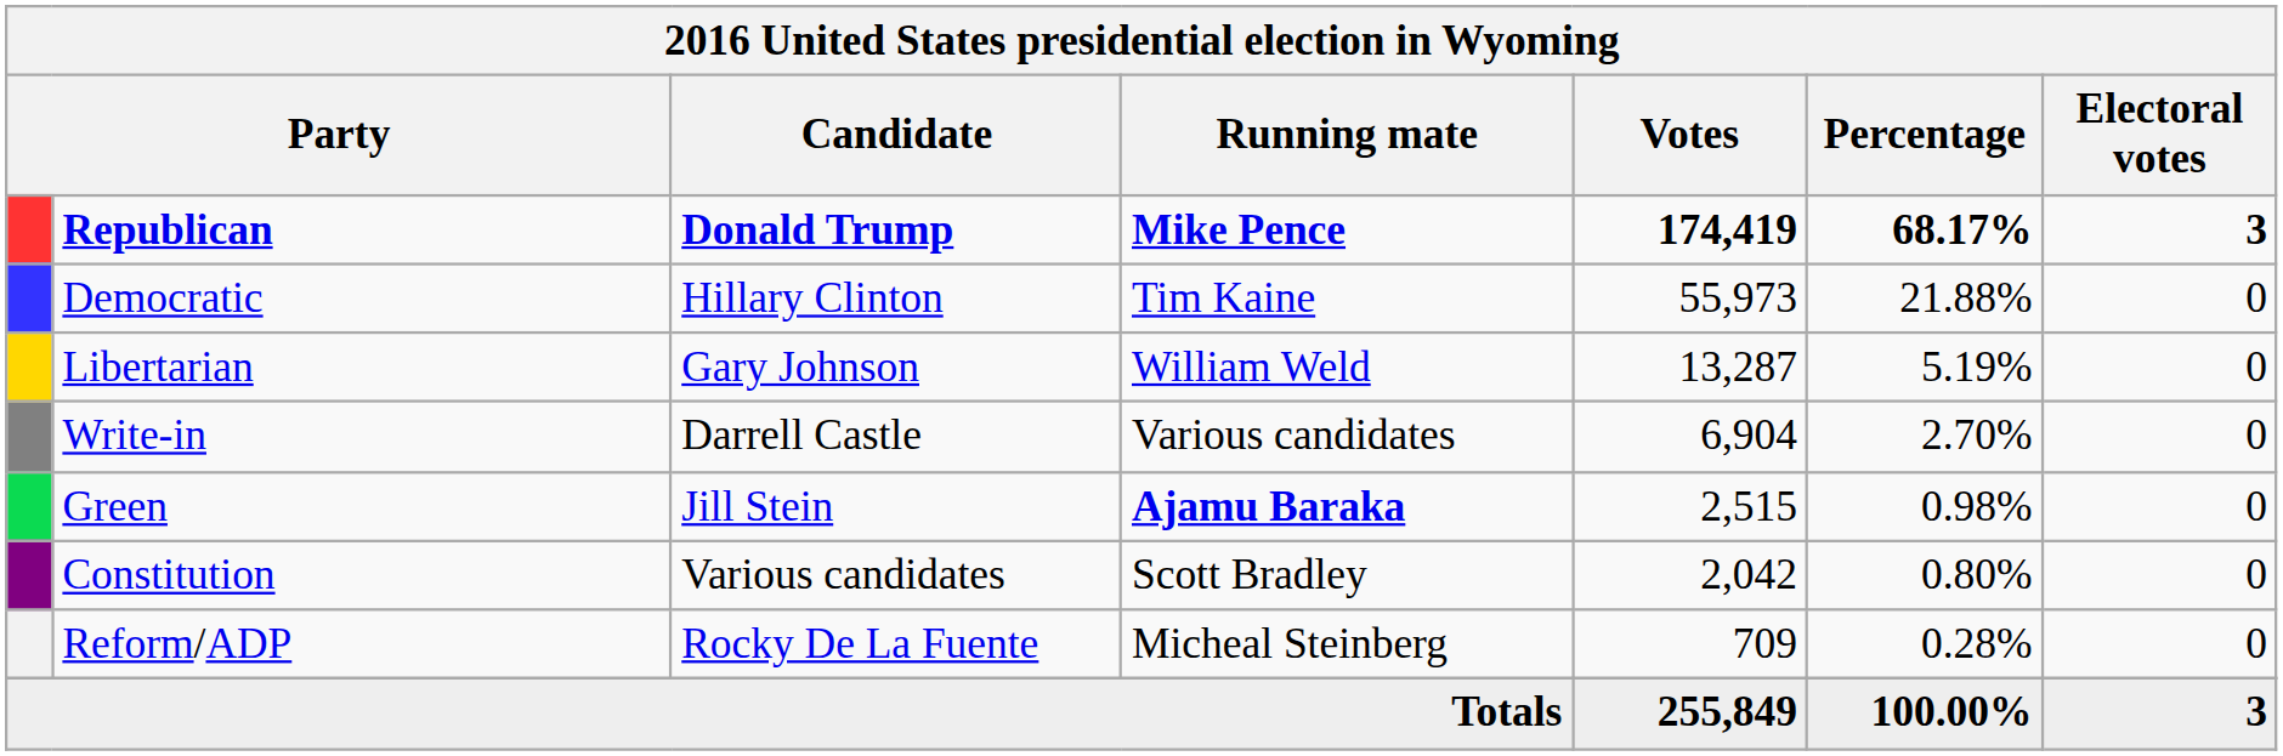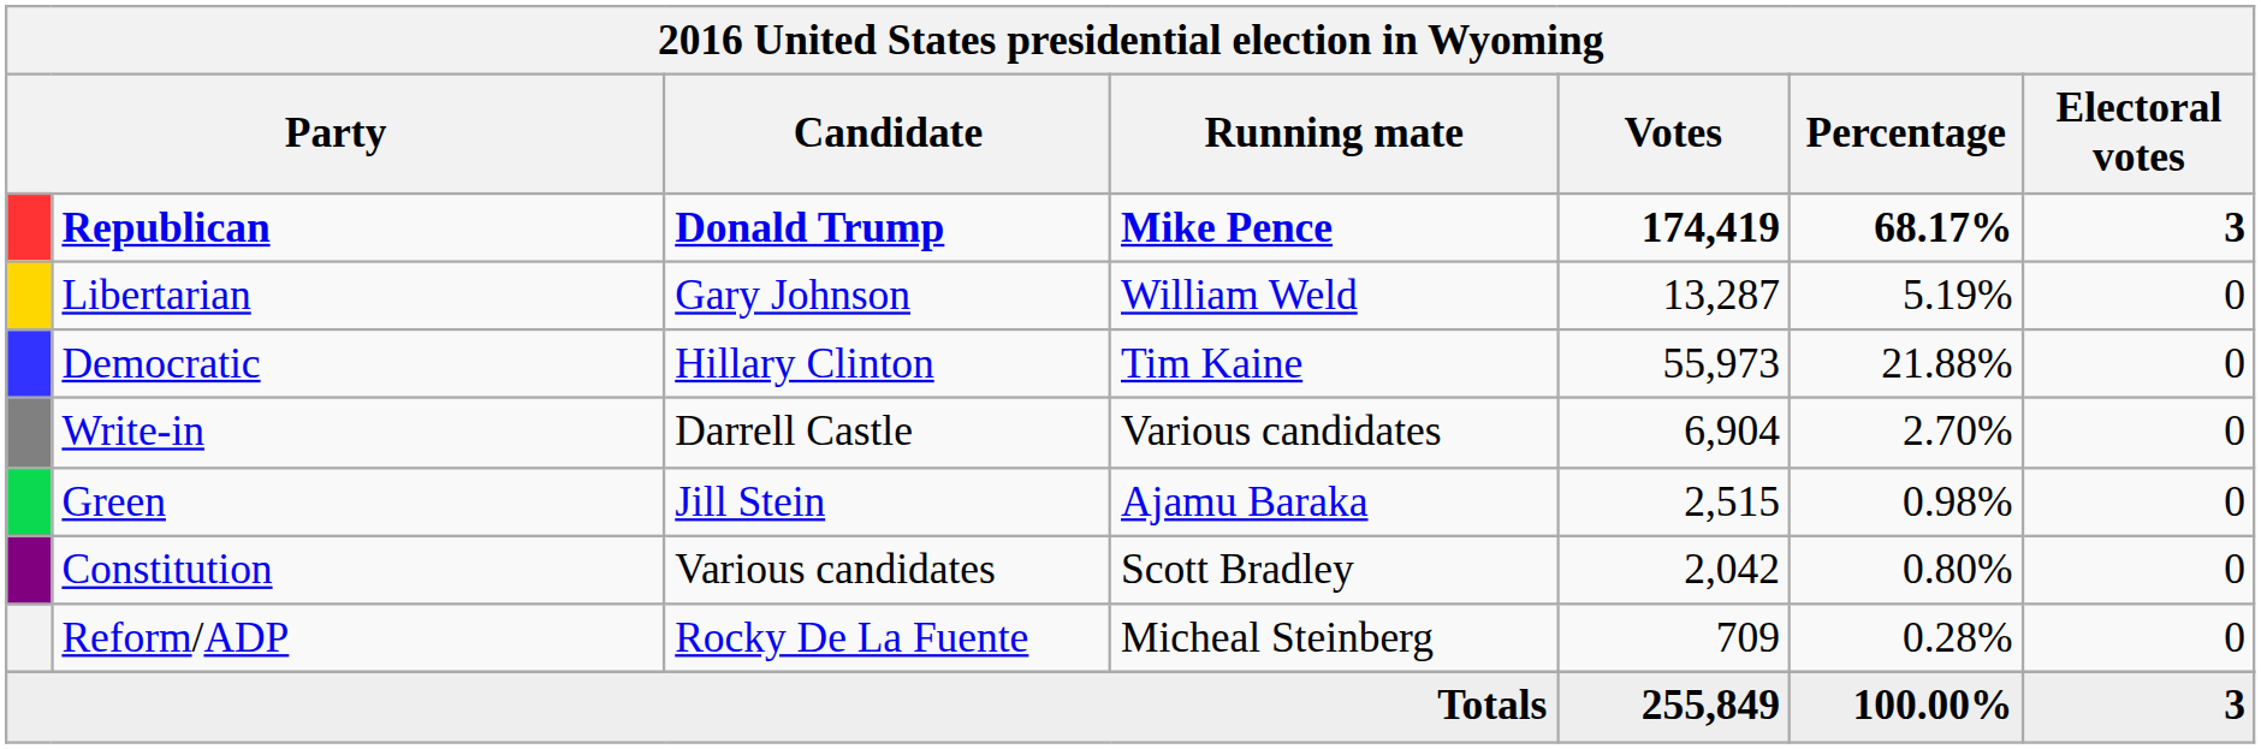 <table class="wikitable" style="font-size: 98%;">
 <tr>
 <th colspan="7">2016 United States presidential election in Wyoming</th>
 </tr>
 <tr>
 <th colspan="2" style="width: 15em">Party</th>
 <th style="width: 10em">Candidate</th>
 <th style="width: 10em">Running mate</th>
 <th style="width: 5em">Votes</th>
 <th style="width: 5em">Percentage</th>
 <th style="width: 5em">Electoral votes</th>
 </tr>
 <tr>
 <th style="background:#f33; width:3px;"></th>
 <td style="width: 130px"><strong><a href='#'>Republican</a></strong></td>
 <td><strong><a href='#'>Donald Trump</a></strong></td>
 <td><strong><a href='#'>Mike Pence</a></strong></td>
 <td style="text-align:right;"><strong>174,419</strong></td>
 <td style="text-align:right;"><strong>68.17%</strong></td>
 <td style="text-align:right;"><strong>3</strong></td>
 </tr>
 <tr>
+<th style="background:gold; width:3px;"></th>
+<td style="width: 130px"><a href='#'>Libertarian</a></td>
+<td><a href='#'>Gary Johnson</a></td>
+<td><a href='#'>William Weld</a></td>
+<td style="text-align:right;">13,287</td>
+<td style="text-align:right;">5.19%</td>
+<td style="text-align:right;">0</td>
+</tr>
+<tr>
 <th style="background:#33f; width:3px;"></th>
 <td style="width: 130px"><a href='#'>Democratic</a></td>
 <td><a href='#'>Hillary Clinton</a></td>
 <td><a href='#'>Tim Kaine</a></td>
 <td style="text-align:right;">55,973</td>
 <td style="text-align:right;">21.88%</td>
-<td style="text-align:right;">0</td>
-</tr>
-<tr>
-<th style="background:gold; width:3px;"></th>
-<td style="width: 130px"><a href='#'>Libertarian</a></td>
-<td><a href='#'>Gary Johnson</a></td>
-<td><a href='#'>William Weld</a></td>
-<td style="text-align:right;">13,287</td>
-<td style="text-align:right;">5.19%</td>
 <td style="text-align:right;">0</td>
 </tr>
 <tr>
 <th style="background:grey; width:3px;"></th>
 <td style="width: 130px"><a href='#'>Write-in</a></td>
 <td>Darrell Castle</td>
 <td>Various candidates</td>
 <td style="text-align:right;">6,904</td>
 <td style="text-align:right;">2.70%</td>
 <td style="text-align:right;">0</td>
 </tr>
 <tr>
 <th style="background:#0bda51; width:3px;"></th>
 <td style="width: 130px"><a href='#'>Green</a></td>
 <td><a href='#'>Jill Stein</a></td>
-<td><strong><a href='#'>Ajamu Baraka</a></strong></td>
+<td><a href='#'>Ajamu Baraka</a></td>
 <td style="text-align:right;">2,515</td>
 <td style="text-align:right;">0.98%</td>
 <td style="text-align:right;">0</td>
 </tr>
 <tr>
 <th style="background:#800080; width:3px;"></th>
 <td style="width: 130px"><a href='#'>Constitution</a></td>
 <td>Various candidates</td>
 <td>Scott Bradley</td>
 <td style="text-align:right;">2,042</td>
 <td style="text-align:right;">0.80%</td>
 <td style="text-align:right;">0</td>
 </tr>
 <tr>
 <th style="background:#; width:3px;"></th>
 <td style="width: 130px"><a href='#'>Reform</a>/<a href='#'>ADP</a></td>
 <td><a href='#'>Rocky De La Fuente</a></td>
 <td>Micheal Steinberg</td>
 <td style="text-align:right;">709</td>
 <td style="text-align:right;">0.28%</td>
 <td style="text-align:right;">0</td>
 </tr>
 <tr>
 </tr>
 <tr style="background:#eee; text-align:right;">
 <td colspan="4"><strong>Totals</strong></td>
 <td><strong>255,849</strong></td>
 <td><strong>100.00%</strong></td>
 <td><strong>3</strong></td>
 </tr>
 </table>
